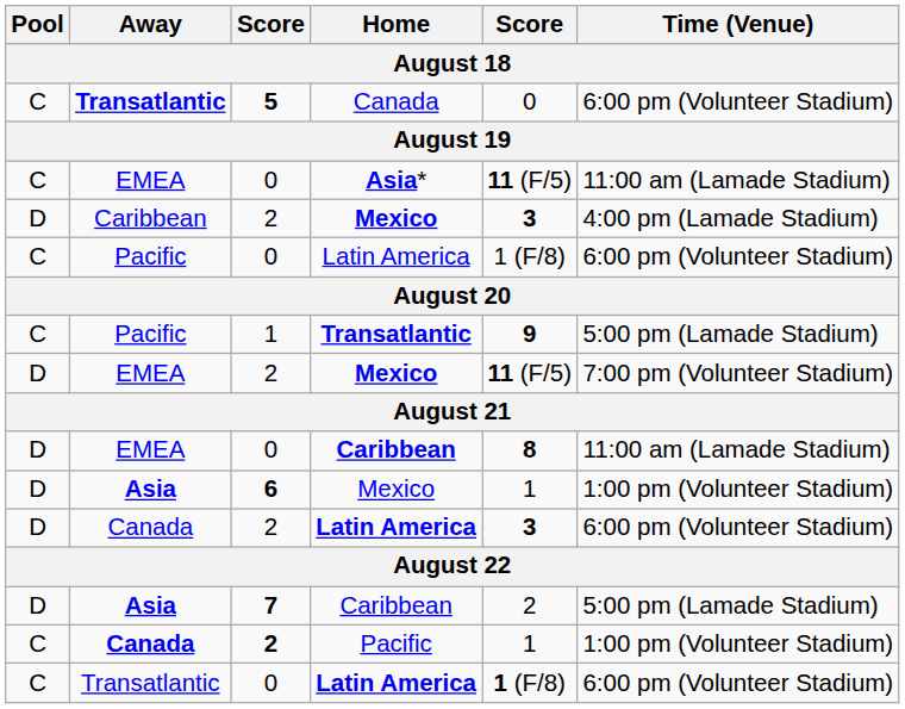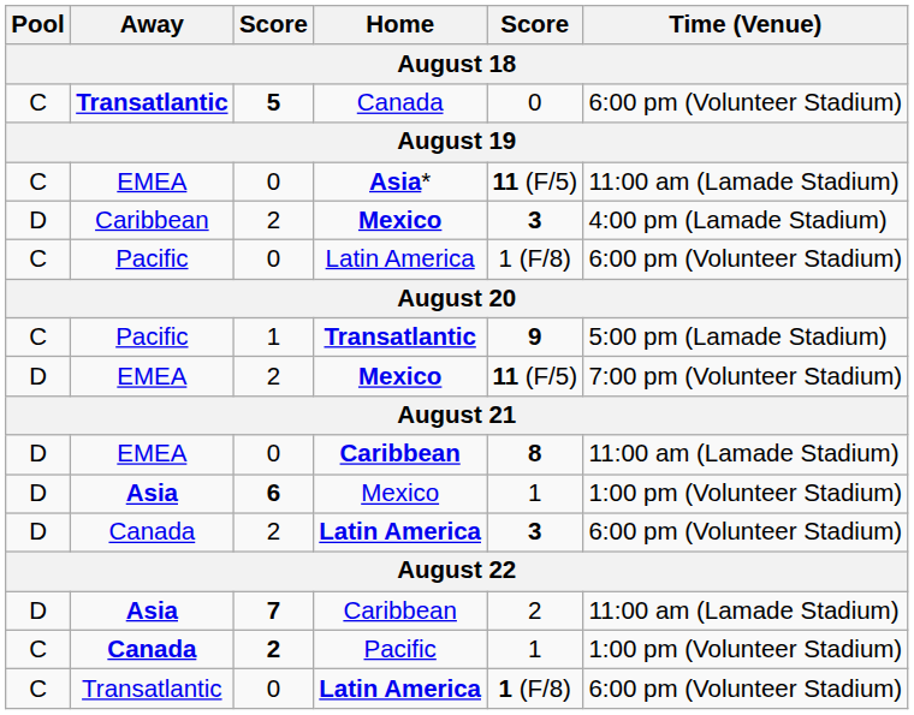 <table class="wikitable">
 <tr>
 <th>Pool</th>
 <th>Away</th>
 <th>Score</th>
 <th>Home</th>
 <th>Score</th>
 <th>Time (Venue)</th>
 </tr>
 <tr>
 <th colspan="7">August 18</th>
 </tr>
 <tr>
 <td align=center>C</td>
 <td align=center> <strong><a href='#'>Transatlantic</a></strong></td>
 <td align=center><strong>5</strong></td>
 <td align=center> <a href='#'>Canada</a></td>
 <td align=center>0</td>
 <td>6:00 pm (Volunteer Stadium)</td>
 </tr>
 <tr>
 <th colspan="7">August 19</th>
 </tr>
 <tr>
 <td align=center>C</td>
 <td align=center> <a href='#'>EMEA</a></td>
 <td align=center>0</td>
 <td align=center> <strong><a href='#'>Asia</a></strong>*</td>
 <td align=center><strong>11</strong> (F/5)</td>
 <td>11:00 am (Lamade Stadium)</td>
 </tr>
 <tr>
 <td align=center>D</td>
 <td align=center> <a href='#'>Caribbean</a></td>
 <td align=center>2</td>
 <td align=center> <strong><a href='#'>Mexico</a></strong></td>
 <td align=center><strong>3</strong></td>
 <td>4:00 pm (Lamade Stadium)</td>
 </tr>
 <tr>
 <td align=center>C</td>
 <td align=center> <a href='#'>Pacific</a></td>
 <td align=center>0</td>
 <td align=center> <a href='#'>Latin America</a></td>
 <td align=center>1 (F/8)</td>
 <td>6:00 pm (Volunteer Stadium)</td>
 </tr>
 <tr>
 <th colspan="7">August 20</th>
 </tr>
 <tr>
 <td align=center>C</td>
 <td align=center> <a href='#'>Pacific</a></td>
 <td align=center>1</td>
 <td align=center> <strong><a href='#'>Transatlantic</a></strong></td>
 <td align=center><strong>9</strong></td>
 <td>5:00 pm (Lamade Stadium)</td>
 </tr>
 <tr>
 <td align=center>D</td>
 <td align=center> <a href='#'>EMEA</a></td>
 <td align=center>2</td>
 <td align=center> <strong><a href='#'>Mexico</a></strong></td>
 <td align=center><strong>11</strong> (F/5)</td>
 <td>7:00 pm (Volunteer Stadium)</td>
 </tr>
 <tr>
 <th colspan="7">August 21</th>
 </tr>
 <tr>
 <td align=center>D</td>
 <td align=center> <a href='#'>EMEA</a></td>
 <td align=center>0</td>
 <td align=center> <strong><a href='#'>Caribbean</a></strong></td>
 <td align=center><strong>8</strong></td>
 <td>11:00 am (Lamade Stadium)</td>
 </tr>
 <tr>
 <td align=center>D</td>
 <td align=center> <strong><a href='#'>Asia</a></strong></td>
 <td align=center><strong>6</strong></td>
 <td align=center> <a href='#'>Mexico</a></td>
 <td align=center>1</td>
 <td>1:00 pm (Volunteer Stadium)</td>
 </tr>
 <tr>
 <td align=center>D</td>
 <td align=center> <a href='#'>Canada</a></td>
 <td align=center>2</td>
 <td align=center> <strong><a href='#'>Latin America</a></strong></td>
 <td align=center><strong>3</strong></td>
 <td>6:00 pm (Volunteer Stadium)</td>
 </tr>
 <tr>
 <th colspan="7">August 22</th>
 </tr>
 <tr>
 <td align=center>D</td>
 <td align=center> <strong><a href='#'>Asia</a></strong></td>
 <td align=center><strong>7</strong></td>
 <td align=center> <a href='#'>Caribbean</a></td>
 <td align=center>2</td>
-<td>5:00 pm (Lamade Stadium)</td>
+<td>11:00 am (Lamade Stadium)</td>
 </tr>
 <tr>
 <td align=center>C</td>
 <td align=center> <strong><a href='#'>Canada</a></strong></td>
 <td align=center><strong>2</strong></td>
 <td align=center> <a href='#'>Pacific</a></td>
 <td align=center>1</td>
 <td>1:00 pm (Volunteer Stadium)</td>
 </tr>
 <tr>
 <td align=center>C</td>
 <td align=center> <a href='#'>Transatlantic</a></td>
 <td align=center>0</td>
 <td align=center> <strong><a href='#'>Latin America</a></strong></td>
 <td align=center><strong>1</strong> (F/8)</td>
 <td>6:00 pm (Volunteer Stadium)</td>
 </tr>
 </table>
